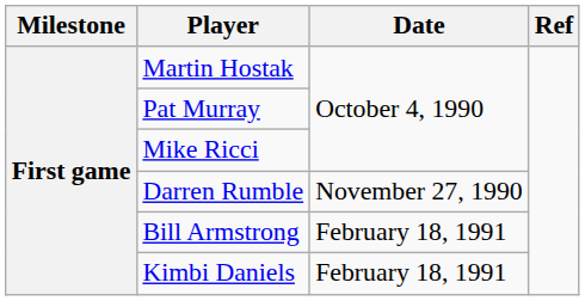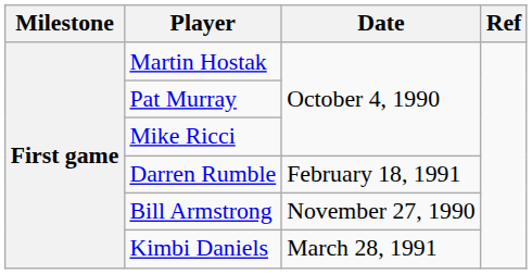 <table class="wikitable">
 <tr>
 <th scope="col">Milestone</th>
 <th scope="col">Player</th>
 <th scope="col">Date</th>
 <th scope="col">Ref</th>
 </tr>
 <tr>
 <th rowspan=6>First game</th>
 <td><a href='#'>Martin Hostak</a></td>
 <td rowspan=3>October 4, 1990</td>
 <td rowspan=6></td>
 </tr>
 <tr>
 <td><a href='#'>Pat Murray</a></td>
 </tr>
 <tr>
 <td><a href='#'>Mike Ricci</a></td>
 </tr>
 <tr>
 <td><a href='#'>Darren Rumble</a></td>
+<td>February 18, 1991</td>
+</tr>
+<tr>
+<td><a href='#'>Bill Armstrong</a></td>
 <td>November 27, 1990</td>
 </tr>
 <tr>
-<td><a href='#'>Bill Armstrong</a></td>
-<td>February 18, 1991</td>
-</tr>
-<tr>
 <td><a href='#'>Kimbi Daniels</a></td>
-<td>February 18, 1991</td>
+<td>March 28, 1991</td>
 </tr>
 </table>
